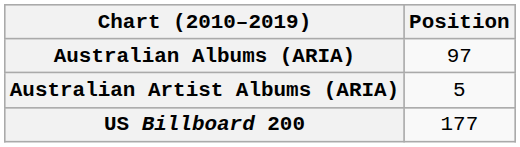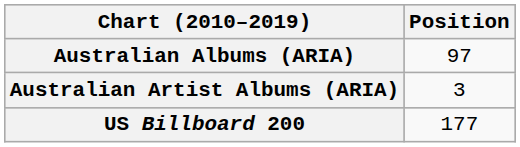 <table class="wikitable sortable plainrowheaders" style="text-align:center">
 <tr>
 <th scope="col">Chart (2010–2019)</th>
 <th scope="col">Position</th>
 </tr>
 <tr>
 <th scope="row">Australian Albums (ARIA)</th>
 <td>97</td>
 </tr>
 <tr>
 <th scope="row">Australian Artist Albums (ARIA)</th>
-<td>5</td>
+<td>3</td>
 </tr>
 <tr>
 <th scope="row">US <em>Billboard</em> 200</th>
 <td>177</td>
 </tr>
 </table>
